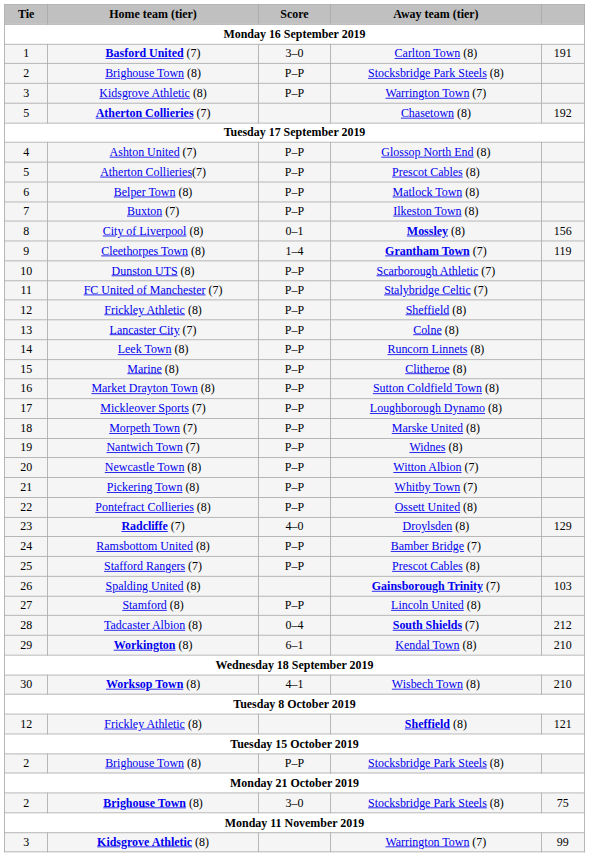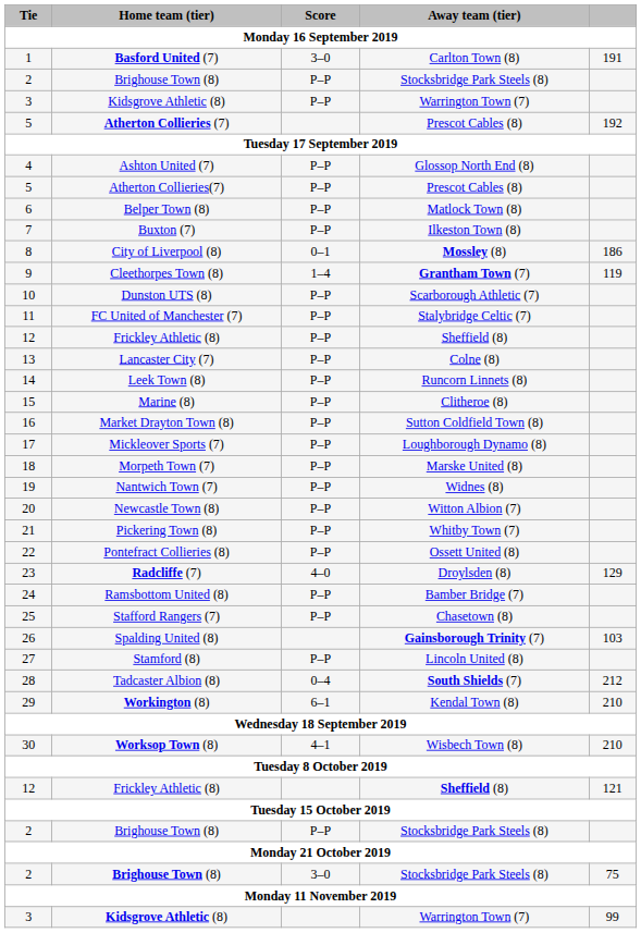 <table class="wikitable" style="width: 700px; background:WhiteSmoke; text-align:center; font-size:90%">
 <tr>
 <td scope="col" style="width:  7.50%; background:silver;"><strong>Tie</strong></td>
 <td scope="col" style="width: 36.25%; background:silver;"><strong>Home team (tier)</strong></td>
 <td scope="col" style="width: 12.50%; background:silver;"><strong>Score</strong></td>
 <td scope="col" style="width: 36.25%; background:silver;"><strong>Away team (tier)</strong></td>
 <td scope="col" style="width:  7.50%; background:silver;"><strong></strong></td>
 </tr>
 <tr>
 <td colspan="5" style= background:White><strong>Monday 16 September 2019</strong></td>
 </tr>
 <tr>
 <td>1</td>
 <td><strong><a href='#'>Basford United</a></strong> (7)</td>
 <td>3–0</td>
 <td><a href='#'>Carlton Town</a> (8)</td>
 <td>191</td>
 </tr>
 <tr>
 <td>2</td>
 <td><a href='#'>Brighouse Town</a> (8)</td>
 <td>P–P</td>
 <td><a href='#'>Stocksbridge Park Steels</a> (8)</td>
 <td></td>
 </tr>
 <tr>
 <td>3</td>
 <td><a href='#'>Kidsgrove Athletic</a> (8)</td>
 <td>P–P</td>
 <td><a href='#'>Warrington Town</a> (7)</td>
 <td></td>
 </tr>
 <tr>
 <td>5</td>
 <td><strong><a href='#'>Atherton Collieries</a></strong> (7)</td>
 <td></td>
-<td><a href='#'>Chasetown</a> (8)</td>
+<td><a href='#'>Prescot Cables</a> (8)</td>
 <td>192</td>
 </tr>
 <tr>
 <td colspan="5" style= background:White><strong>Tuesday 17 September 2019</strong></td>
 </tr>
 <tr>
 <td>4</td>
 <td><a href='#'>Ashton United</a> (7)</td>
 <td>P–P</td>
 <td><a href='#'>Glossop North End</a> (8)</td>
 <td></td>
 </tr>
 <tr>
 <td>5</td>
 <td><a href='#'>Atherton Collieries</a>(7)</td>
 <td>P–P</td>
 <td><a href='#'>Prescot Cables</a> (8)</td>
 <td></td>
 </tr>
 <tr>
 <td>6</td>
 <td><a href='#'>Belper Town</a> (8)</td>
 <td>P–P</td>
 <td><a href='#'>Matlock Town</a> (8)</td>
 <td></td>
 </tr>
 <tr>
 <td>7</td>
 <td><a href='#'>Buxton</a> (7)</td>
 <td>P–P</td>
 <td><a href='#'>Ilkeston Town</a> (8)</td>
 <td></td>
 </tr>
 <tr>
 <td>8</td>
 <td><a href='#'>City of Liverpool</a> (8)</td>
 <td>0–1</td>
 <td><strong><a href='#'>Mossley</a></strong> (8)</td>
-<td>156</td>
+<td>186</td>
 </tr>
 <tr>
 <td>9</td>
 <td><a href='#'>Cleethorpes Town</a> (8)</td>
 <td>1–4</td>
 <td><strong><a href='#'>Grantham Town</a></strong> (7)</td>
 <td>119</td>
 </tr>
 <tr>
 <td>10</td>
 <td><a href='#'>Dunston UTS</a> (8)</td>
 <td>P–P</td>
 <td><a href='#'>Scarborough Athletic</a> (7)</td>
 <td></td>
 </tr>
 <tr>
 <td>11</td>
 <td><a href='#'>FC United of Manchester</a> (7)</td>
 <td>P–P</td>
 <td><a href='#'>Stalybridge Celtic</a> (7)</td>
 <td></td>
 </tr>
 <tr>
 <td>12</td>
 <td><a href='#'>Frickley Athletic</a> (8)</td>
 <td>P–P</td>
 <td><a href='#'>Sheffield</a> (8)</td>
 <td></td>
 </tr>
 <tr>
 <td>13</td>
 <td><a href='#'>Lancaster City</a> (7)</td>
 <td>P–P</td>
 <td><a href='#'>Colne</a> (8)</td>
 <td></td>
 </tr>
 <tr>
 <td>14</td>
 <td><a href='#'>Leek Town</a> (8)</td>
 <td>P–P</td>
 <td><a href='#'>Runcorn Linnets</a> (8)</td>
 <td></td>
 </tr>
 <tr>
 <td>15</td>
 <td><a href='#'>Marine</a> (8)</td>
 <td>P–P</td>
 <td><a href='#'>Clitheroe</a> (8)</td>
 <td></td>
 </tr>
 <tr>
 <td>16</td>
 <td><a href='#'>Market Drayton Town</a> (8)</td>
 <td>P–P</td>
 <td><a href='#'>Sutton Coldfield Town</a> (8)</td>
 <td></td>
 </tr>
 <tr>
 <td>17</td>
 <td><a href='#'>Mickleover Sports</a> (7)</td>
 <td>P–P</td>
 <td><a href='#'>Loughborough Dynamo</a> (8)</td>
 <td></td>
 </tr>
 <tr>
 <td>18</td>
 <td><a href='#'>Morpeth Town</a> (7)</td>
 <td>P–P</td>
 <td><a href='#'>Marske United</a> (8)</td>
 <td></td>
 </tr>
 <tr>
 <td>19</td>
 <td><a href='#'>Nantwich Town</a> (7)</td>
 <td>P–P</td>
 <td><a href='#'>Widnes</a> (8)</td>
 <td></td>
 </tr>
 <tr>
 <td>20</td>
 <td><a href='#'>Newcastle Town</a> (8)</td>
 <td>P–P</td>
 <td><a href='#'>Witton Albion</a> (7)</td>
 <td></td>
 </tr>
 <tr>
 <td>21</td>
 <td><a href='#'>Pickering Town</a> (8)</td>
 <td>P–P</td>
 <td><a href='#'>Whitby Town</a> (7)</td>
 <td></td>
 </tr>
 <tr>
 <td>22</td>
 <td><a href='#'>Pontefract Collieries</a> (8)</td>
 <td>P–P</td>
 <td><a href='#'>Ossett United</a> (8)</td>
 <td></td>
 </tr>
 <tr>
 <td>23</td>
 <td><strong><a href='#'>Radcliffe</a></strong> (7)</td>
 <td>4–0</td>
 <td><a href='#'>Droylsden</a> (8)</td>
 <td>129</td>
 </tr>
 <tr>
 <td>24</td>
 <td><a href='#'>Ramsbottom United</a> (8)</td>
 <td>P–P</td>
 <td><a href='#'>Bamber Bridge</a> (7)</td>
 <td></td>
 </tr>
 <tr>
 <td>25</td>
 <td><a href='#'>Stafford Rangers</a> (7)</td>
 <td>P–P</td>
-<td><a href='#'>Prescot Cables</a> (8)</td>
+<td><a href='#'>Chasetown</a> (8)</td>
 <td></td>
 </tr>
 <tr>
 <td>26</td>
 <td><a href='#'>Spalding United</a> (8)</td>
 <td></td>
 <td><strong><a href='#'>Gainsborough Trinity</a></strong> (7)</td>
 <td>103</td>
 </tr>
 <tr>
 <td>27</td>
 <td><a href='#'>Stamford</a> (8)</td>
 <td>P–P</td>
 <td><a href='#'>Lincoln United</a> (8)</td>
 <td></td>
 </tr>
 <tr>
 <td>28</td>
 <td><a href='#'>Tadcaster Albion</a> (8)</td>
 <td>0–4</td>
 <td><strong><a href='#'>South Shields</a></strong> (7)</td>
 <td>212</td>
 </tr>
 <tr>
 <td>29</td>
 <td><strong><a href='#'>Workington</a></strong> (8)</td>
 <td>6–1</td>
 <td><a href='#'>Kendal Town</a> (8)</td>
 <td>210</td>
 </tr>
 <tr>
 <td colspan="5" style= background:White><strong>Wednesday 18 September 2019</strong></td>
 </tr>
 <tr>
 <td>30</td>
 <td><strong><a href='#'>Worksop Town</a></strong> (8)</td>
 <td>4–1</td>
 <td><a href='#'>Wisbech Town</a> (8)</td>
 <td>210</td>
 </tr>
 <tr>
 <td colspan="5" style= background:White><strong>Tuesday 8 October 2019</strong></td>
 </tr>
 <tr>
 <td>12</td>
 <td><a href='#'>Frickley Athletic</a> (8)</td>
 <td></td>
 <td><strong><a href='#'>Sheffield</a></strong> (8)</td>
 <td>121</td>
 </tr>
 <tr>
 <td colspan="5" style= background:White><strong>Tuesday 15 October 2019</strong></td>
 </tr>
 <tr>
 <td>2</td>
 <td><a href='#'>Brighouse Town</a> (8)</td>
 <td>P–P</td>
 <td><a href='#'>Stocksbridge Park Steels</a> (8)</td>
 <td></td>
 </tr>
 <tr>
 <td colspan="5" style= background:White><strong>Monday 21 October 2019</strong></td>
 </tr>
 <tr>
 <td>2</td>
 <td><strong><a href='#'>Brighouse Town</a></strong> (8)</td>
 <td>3–0</td>
 <td><a href='#'>Stocksbridge Park Steels</a> (8)</td>
 <td>75</td>
 </tr>
 <tr>
 <td colspan="5" style= background:White><strong>Monday 11 November 2019</strong></td>
 </tr>
 <tr>
 <td>3</td>
 <td><strong><a href='#'>Kidsgrove Athletic</a></strong> (8)</td>
 <td></td>
 <td><a href='#'>Warrington Town</a> (7)</td>
 <td>99</td>
 </tr>
 </table>
